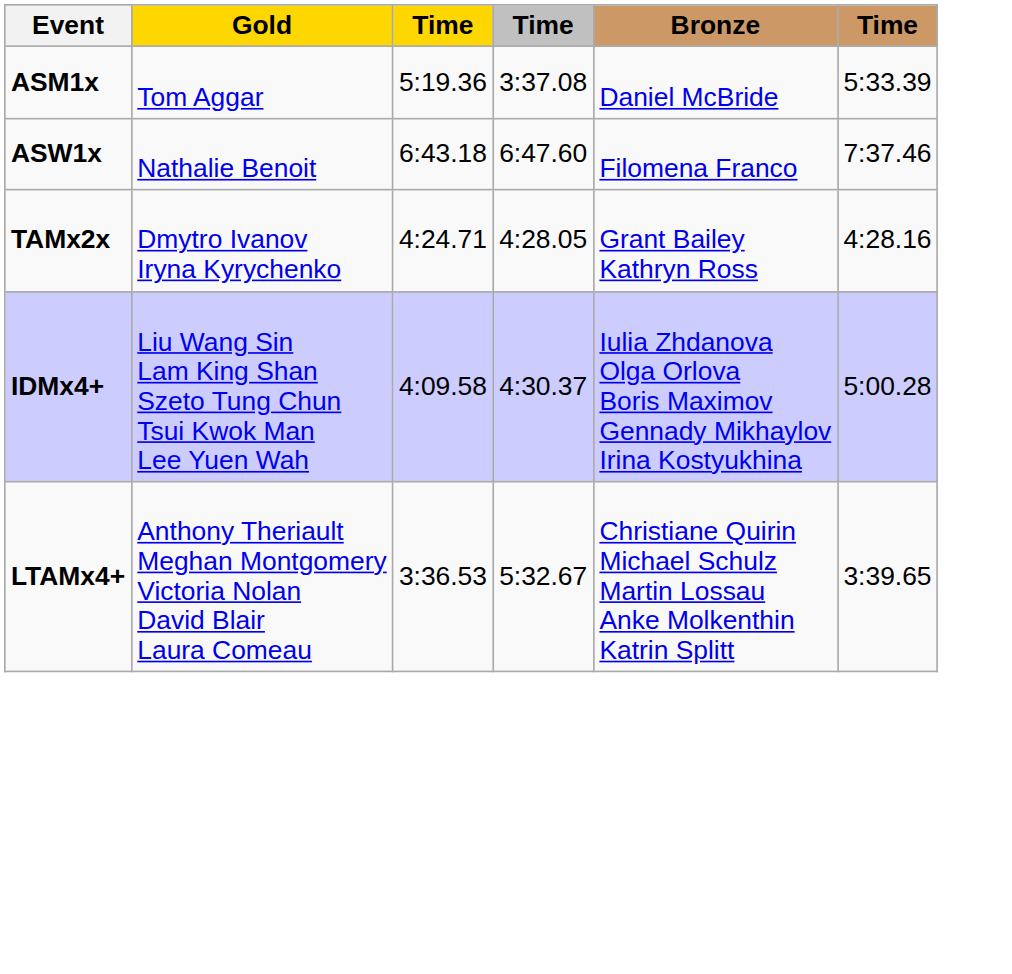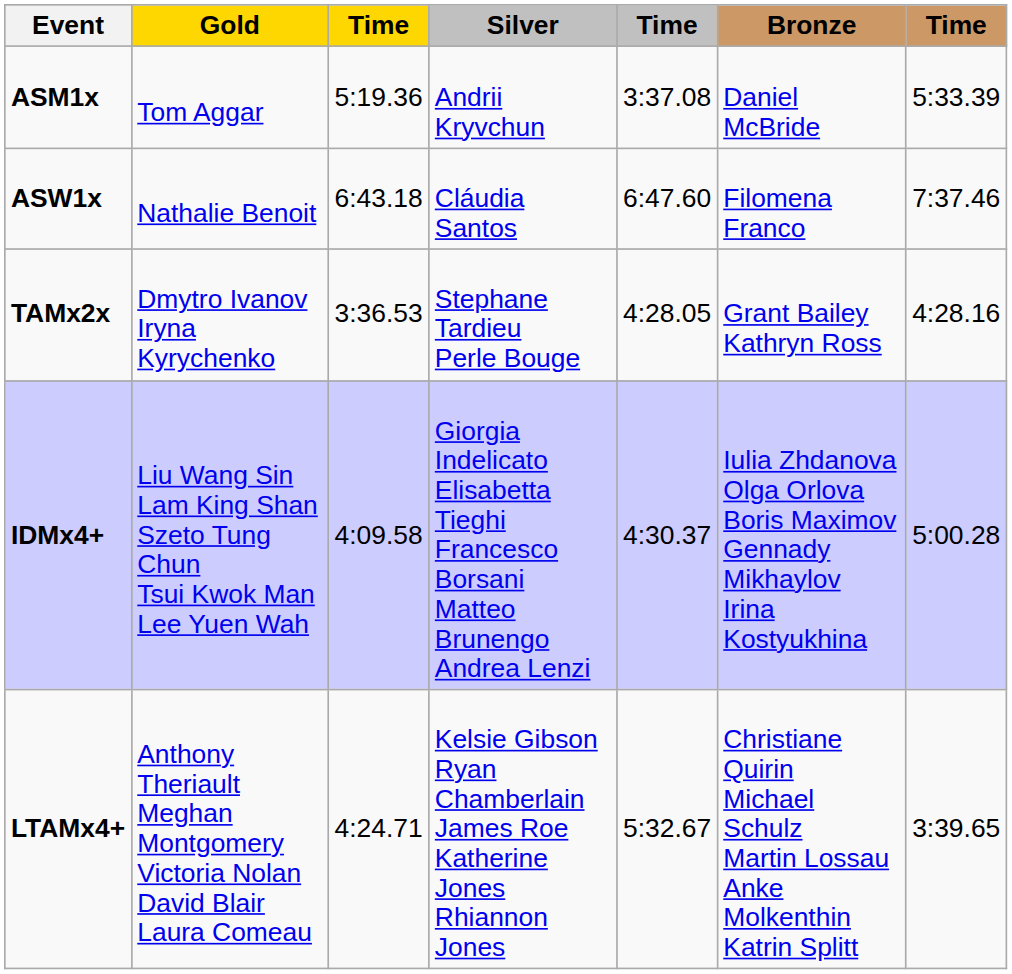 <table class="wikitable">
 <tr>
 <th>Event</th>
 <th style="text-align:center;background-color:gold;">Gold</th>
 <th style="text-align:center;background-color:gold;">Time</th>
+<th style="text-align:center;background-color:silver;">Silver</th>
 <th style="text-align:center;background-color:silver;">Time</th>
 <th style="text-align:center;background-color:#CC9966;">Bronze</th>
 <th style="text-align:center;background-color:#CC9966;">Time</th>
 </tr>
 <tr>
 <td><strong>ASM1x</strong></td>
 <td><br><a href='#'>Tom Aggar</a></td>
 <td>5:19.36</td>
+<td><br><a href='#'>Andrii Kryvchun</a></td>
 <td>3:37.08</td>
 <td><br><a href='#'>Daniel McBride</a></td>
 <td>5:33.39</td>
 </tr>
 <tr>
 <td><strong>ASW1x</strong></td>
 <td><br><a href='#'>Nathalie Benoit</a></td>
 <td>6:43.18</td>
+<td><br><a href='#'>Cláudia Santos</a></td>
 <td>6:47.60</td>
 <td><br><a href='#'>Filomena Franco</a></td>
 <td>7:37.46</td>
 </tr>
 <tr>
 <td><strong>TAMx2x</strong></td>
 <td><br><a href='#'>Dmytro Ivanov</a><br><a href='#'>Iryna Kyrychenko</a></td>
-<td>4:24.71</td>
+<td>3:36.53</td>
+<td><br><a href='#'>Stephane Tardieu</a><br><a href='#'>Perle Bouge</a></td>
 <td>4:28.05</td>
 <td><br><a href='#'>Grant Bailey</a><br><a href='#'>Kathryn Ross</a></td>
 <td>4:28.16</td>
 </tr>
 <tr bgcolor=ccccff>
 <td><strong>IDMx4+</strong></td>
 <td><br><a href='#'>Liu Wang Sin</a><br><a href='#'>Lam King Shan</a><br><a href='#'>Szeto Tung Chun</a><br><a href='#'>Tsui Kwok Man</a><br><a href='#'>Lee Yuen Wah</a></td>
 <td>4:09.58</td>
+<td><br><a href='#'>Giorgia Indelicato</a><br><a href='#'>Elisabetta Tieghi</a><br><a href='#'>Francesco Borsani</a><br><a href='#'>Matteo Brunengo</a><br><a href='#'>Andrea Lenzi</a></td>
 <td>4:30.37</td>
 <td><br><a href='#'>Iulia Zhdanova</a><br><a href='#'>Olga Orlova</a><br><a href='#'>Boris Maximov</a><br><a href='#'>Gennady Mikhaylov</a><br><a href='#'>Irina Kostyukhina</a></td>
 <td>5:00.28</td>
 </tr>
 <tr>
 <td><strong>LTAMx4+</strong></td>
 <td><br><a href='#'>Anthony Theriault</a><br><a href='#'>Meghan Montgomery</a><br><a href='#'>Victoria Nolan</a><br><a href='#'>David Blair</a><br><a href='#'>Laura Comeau</a></td>
-<td>3:36.53</td>
+<td>4:24.71</td>
+<td><br><a href='#'>Kelsie Gibson</a><br><a href='#'>Ryan Chamberlain</a><br><a href='#'>James Roe</a><br><a href='#'>Katherine Jones</a><br><a href='#'>Rhiannon Jones</a></td>
 <td>5:32.67</td>
 <td><br><a href='#'>Christiane Quirin</a><br><a href='#'>Michael Schulz</a><br><a href='#'>Martin Lossau</a><br><a href='#'>Anke Molkenthin</a><br><a href='#'>Katrin Splitt</a></td>
 <td>3:39.65</td>
 </tr>
 </table>
